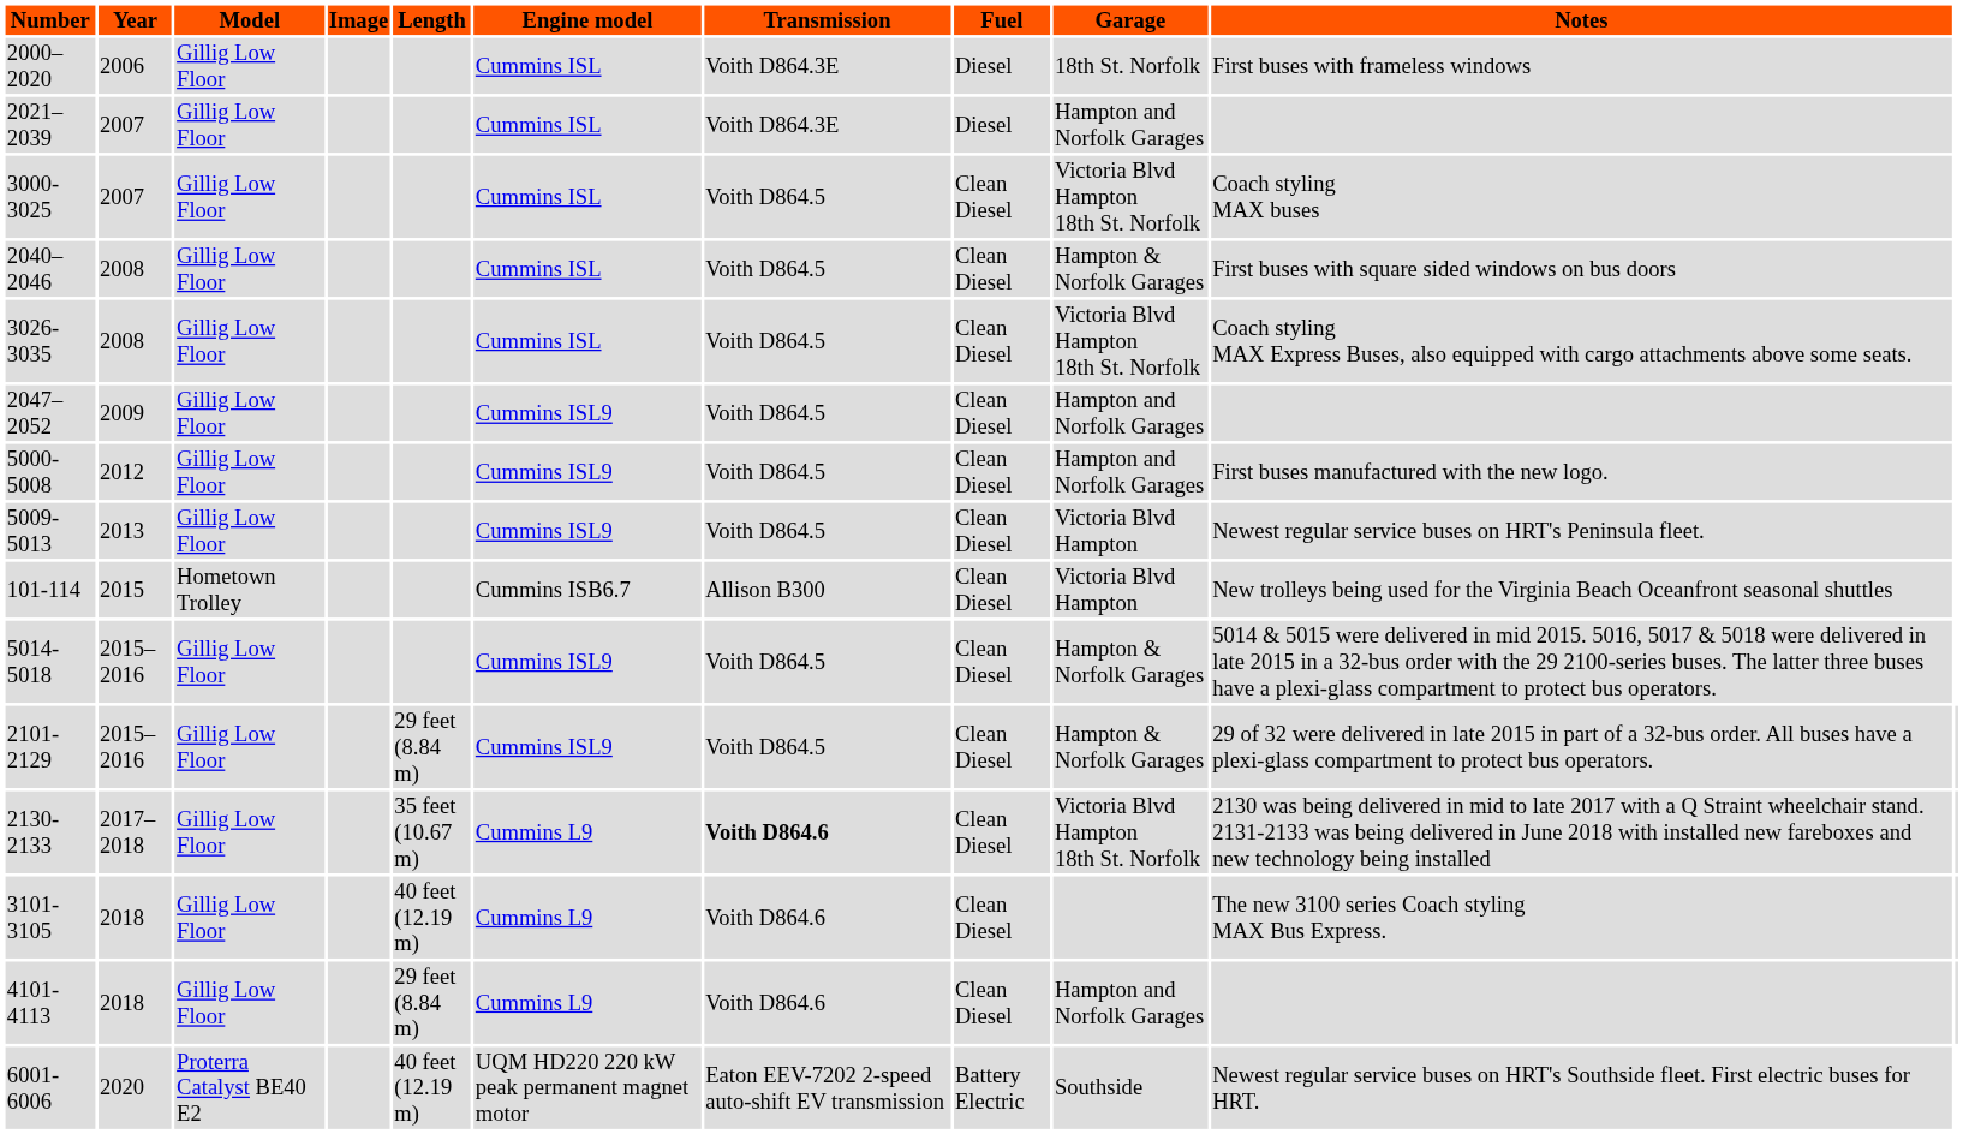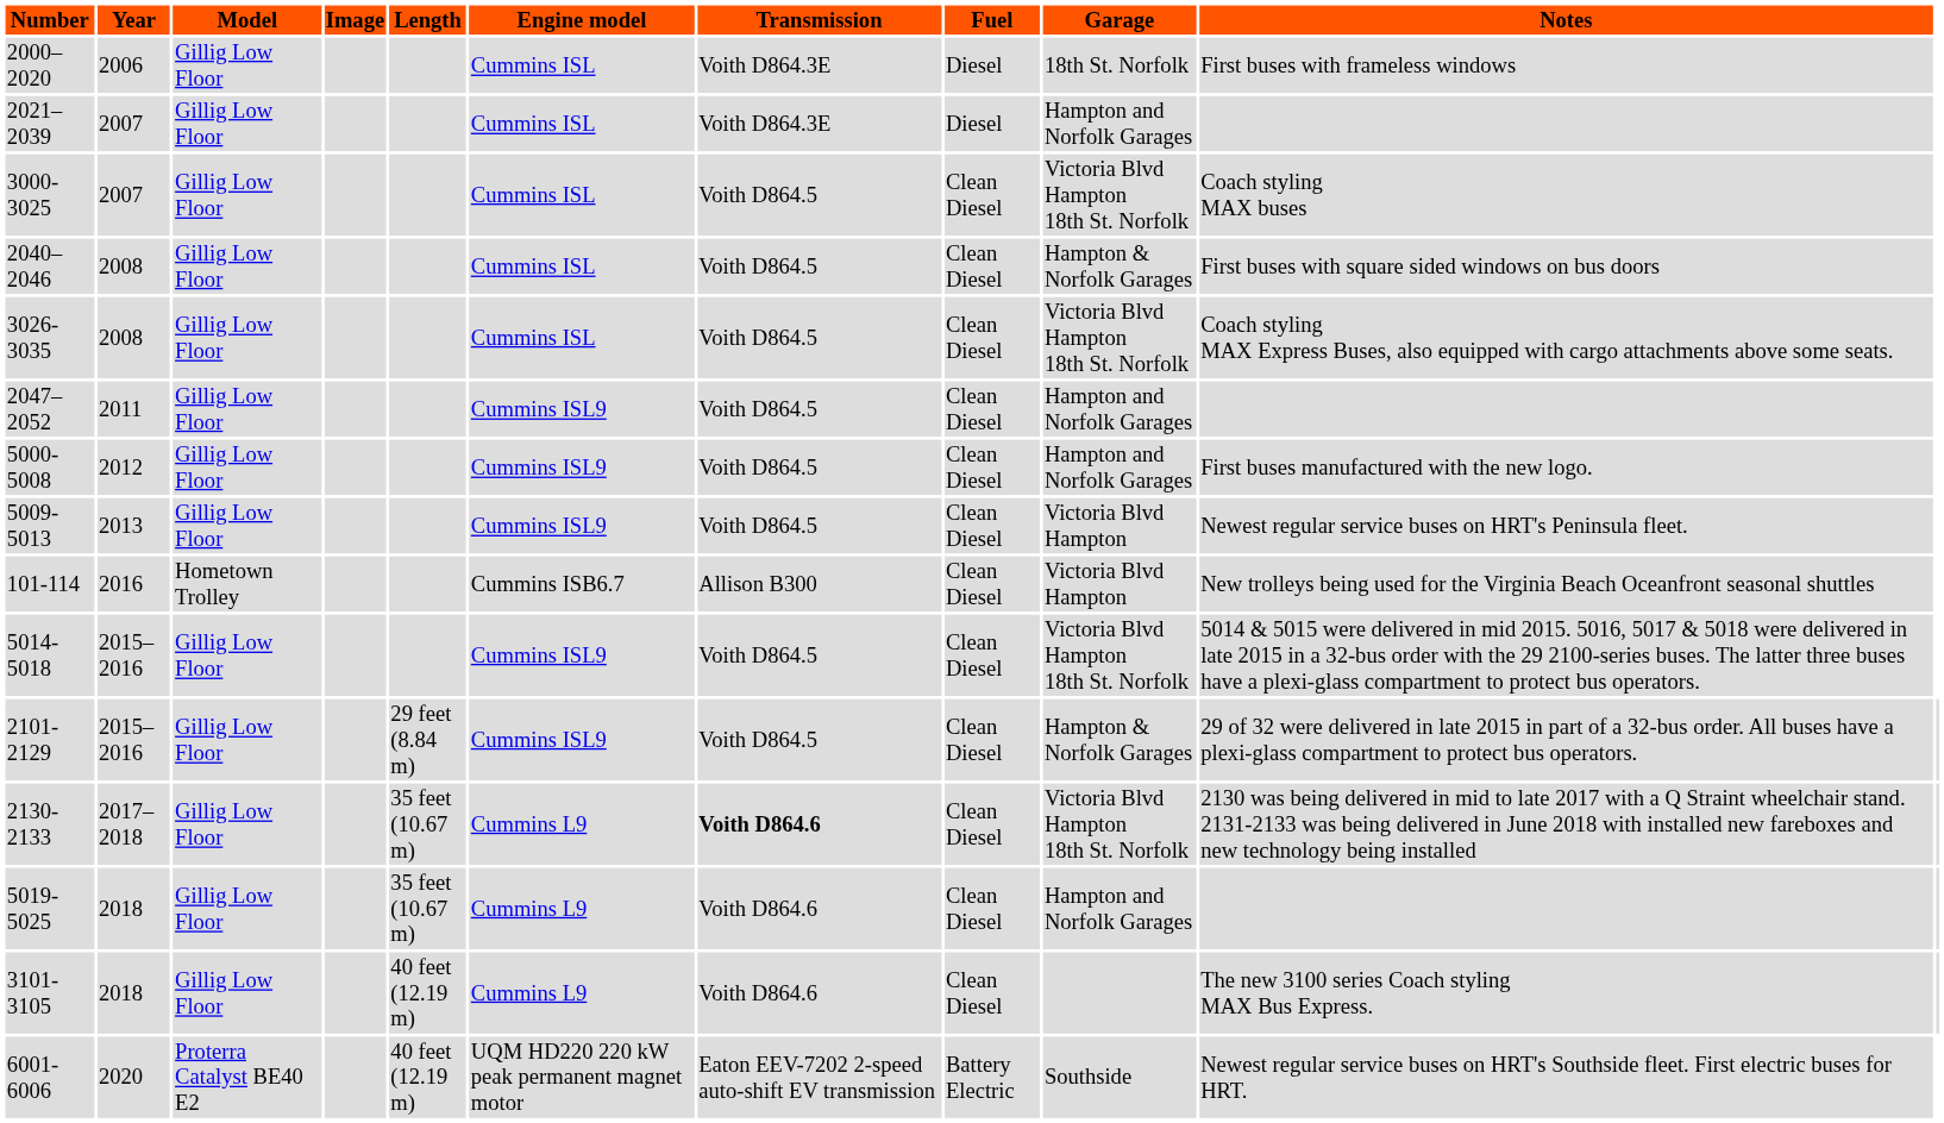 <table class="toccolours sortable" style="font-size: 90%;">
 <tr style="background:#f50;">
 <th>Number</th>
 <th>Year</th>
 <th>Model</th>
 <th>Image</th>
 <th>Length</th>
 <th>Engine model</th>
 <th>Transmission</th>
 <th>Fuel</th>
 <th>Garage</th>
 <th>Notes</th>
 </tr>
 <tr style="background:#ddd;">
 <td>2000–2020</td>
 <td>2006</td>
 <td><a href='#'>Gillig Low Floor</a></td>
 <td></td>
 <td></td>
 <td><a href='#'>Cummins ISL</a></td>
 <td>Voith D864.3E</td>
 <td>Diesel</td>
 <td>18th St. Norfolk</td>
 <td>First buses with frameless windows</td>
 </tr>
 <tr style="background:#ddd;">
 <td>2021–2039</td>
 <td>2007</td>
 <td><a href='#'>Gillig Low Floor</a></td>
 <td></td>
 <td></td>
 <td><a href='#'>Cummins ISL</a></td>
 <td>Voith D864.3E</td>
 <td>Diesel</td>
 <td>Hampton and Norfolk Garages</td>
 <td></td>
 </tr>
 <tr style="background:#ddd;">
 <td>3000-3025</td>
 <td>2007</td>
 <td><a href='#'>Gillig Low Floor</a></td>
 <td></td>
 <td></td>
 <td><a href='#'>Cummins ISL</a></td>
 <td>Voith D864.5</td>
 <td>Clean Diesel</td>
 <td>Victoria Blvd Hampton<br>18th St. Norfolk</td>
 <td>Coach styling<br>MAX buses</td>
 </tr>
 <tr style="background:#ddd;">
 <td>2040–2046</td>
 <td>2008</td>
 <td><a href='#'>Gillig Low Floor</a></td>
 <td></td>
 <td></td>
 <td><a href='#'>Cummins ISL</a></td>
 <td>Voith D864.5</td>
 <td>Clean Diesel</td>
 <td>Hampton & Norfolk Garages</td>
 <td>First buses with square sided windows on bus doors</td>
 </tr>
 <tr style="background:#ddd;">
 <td>3026-3035</td>
 <td>2008</td>
 <td><a href='#'>Gillig Low Floor</a></td>
 <td></td>
 <td></td>
 <td><a href='#'>Cummins ISL</a></td>
 <td>Voith D864.5</td>
 <td>Clean Diesel</td>
 <td>Victoria Blvd Hampton<br>18th St. Norfolk</td>
 <td>Coach styling<br>MAX Express Buses, also equipped with cargo attachments above some seats.</td>
 </tr>
 <tr style="background:#ddd;">
 <td>2047–2052</td>
-<td>2009</td>
+<td>2011</td>
 <td><a href='#'>Gillig Low Floor</a></td>
 <td></td>
 <td></td>
 <td><a href='#'>Cummins ISL9</a></td>
 <td>Voith D864.5</td>
 <td>Clean Diesel</td>
 <td>Hampton and Norfolk Garages</td>
 <td></td>
 </tr>
 <tr style="background:#ddd;">
 <td>5000-5008</td>
 <td>2012</td>
 <td><a href='#'>Gillig Low Floor</a></td>
 <td></td>
 <td></td>
 <td><a href='#'>Cummins ISL9</a></td>
 <td>Voith D864.5</td>
 <td>Clean Diesel</td>
 <td>Hampton and Norfolk Garages</td>
 <td>First buses manufactured with the new logo.</td>
 </tr>
 <tr style="background:#ddd;">
 <td>5009-5013</td>
 <td>2013</td>
 <td><a href='#'>Gillig Low Floor</a></td>
 <td></td>
 <td></td>
 <td><a href='#'>Cummins ISL9</a></td>
 <td>Voith D864.5</td>
 <td>Clean Diesel</td>
 <td>Victoria Blvd Hampton</td>
 <td>Newest regular service buses on HRT's Peninsula fleet.</td>
 </tr>
 <tr style="background:#ddd;">
 <td>101-114</td>
-<td>2015</td>
+<td>2016</td>
 <td>Hometown Trolley</td>
 <td></td>
 <td></td>
 <td>Cummins ISB6.7</td>
 <td>Allison B300</td>
 <td>Clean Diesel</td>
 <td>Victoria Blvd Hampton</td>
 <td>New trolleys being used for the Virginia Beach Oceanfront seasonal shuttles</td>
 </tr>
 <tr style="background:#ddd;">
 <td>5014-5018</td>
 <td>2015–2016</td>
 <td><a href='#'>Gillig Low Floor</a></td>
 <td></td>
 <td></td>
 <td><a href='#'>Cummins ISL9</a></td>
 <td>Voith D864.5</td>
 <td>Clean Diesel</td>
-<td>Hampton & Norfolk Garages</td>
+<td>Victoria Blvd Hampton<br>18th St. Norfolk</td>
 <td>5014 & 5015 were delivered in mid 2015. 5016, 5017 & 5018 were delivered in late 2015 in a 32-bus order with the 29 2100-series buses. The latter three buses have a plexi-glass compartment to protect bus operators.</td>
 </tr>
 <tr style="background:#ddd;">
 <td>2101-2129</td>
 <td>2015–2016</td>
 <td><a href='#'>Gillig Low Floor</a></td>
 <td></td>
 <td>29 feet<br>(8.84 m)</td>
 <td><a href='#'>Cummins ISL9</a></td>
 <td>Voith D864.5</td>
 <td>Clean Diesel</td>
 <td>Hampton & Norfolk Garages</td>
 <td>29 of 32 were delivered in late 2015 in part of a 32-bus order. All buses have a plexi-glass compartment to protect bus operators.</td>
 <td></td>
 </tr>
 <tr style="background:#ddd;">
 <td>2130-2133</td>
 <td>2017–2018</td>
 <td><a href='#'>Gillig Low Floor</a></td>
 <td></td>
 <td>35 feet<br>(10.67 m)</td>
 <td><a href='#'>Cummins L9</a></td>
 <td><strong>Voith D864.6</strong></td>
 <td>Clean Diesel</td>
 <td>Victoria Blvd Hampton<br>18th St. Norfolk</td>
 <td>2130 was being delivered in mid to late 2017 with a Q Straint wheelchair stand. 2131-2133 was being delivered in June 2018 with installed new fareboxes and new technology being installed</td>
 <td></td>
 </tr>
 <tr style="background:#ddd;">
+<td>5019-5025</td>
+<td>2018</td>
+<td><a href='#'>Gillig Low Floor</a></td>
+<td></td>
+<td>35 feet<br>(10.67 m)</td>
+<td><a href='#'>Cummins L9</a></td>
+<td>Voith D864.6</td>
+<td>Clean Diesel</td>
+<td>Hampton and Norfolk Garages</td>
+<td></td>
+<td></td>
+</tr>
+<tr style="background:#ddd;">
 <td>3101-3105</td>
 <td>2018</td>
 <td><a href='#'>Gillig Low Floor</a></td>
 <td></td>
 <td>40 feet<br>(12.19 m)</td>
 <td><a href='#'>Cummins L9</a></td>
 <td>Voith D864.6</td>
 <td>Clean Diesel</td>
 <td></td>
 <td>The new 3100 series Coach styling <br> MAX Bus Express.</td>
-<td></td>
-</tr>
-<tr style="background:#ddd;">
-<td>4101-4113</td>
-<td>2018</td>
-<td><a href='#'>Gillig Low Floor</a></td>
-<td></td>
-<td>29 feet<br>(8.84 m)</td>
-<td><a href='#'>Cummins L9</a></td>
-<td>Voith D864.6</td>
-<td>Clean Diesel</td>
-<td>Hampton and Norfolk Garages</td>
-<td></td>
 <td></td>
 </tr>
 <tr style="background:#ddd;">
 <td>6001-6006</td>
 <td>2020</td>
 <td><a href='#'>Proterra</a> <a href='#'>Catalyst</a> BE40 E2</td>
 <td></td>
 <td>40 feet<br>(12.19 m)</td>
 <td>UQM HD220 220 kW peak permanent magnet motor</td>
 <td>Eaton EEV-7202 2-speed auto-shift EV transmission</td>
 <td>Battery Electric</td>
 <td>Southside</td>
 <td>Newest regular service buses on HRT's Southside fleet. First electric buses for HRT.</td>
 </tr>
 </table>
